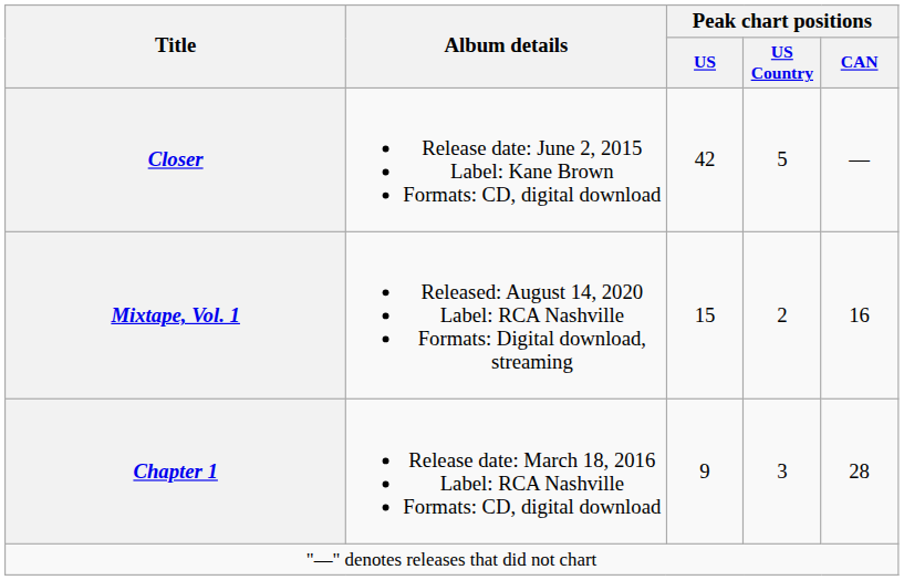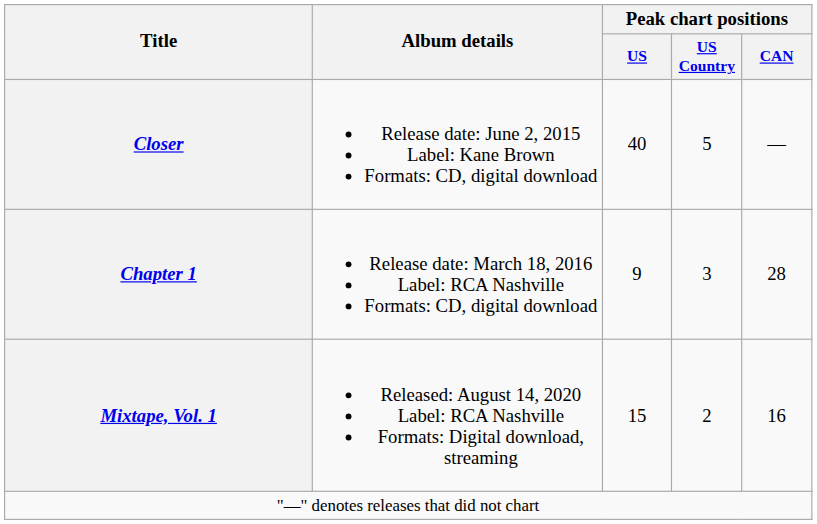 <table class="wikitable plainrowheaders" style="text-align:center;">
 <tr>
 <th rowspan="2" style="width:16em;">Title</th>
 <th rowspan="2" style="width:15em;">Album details</th>
 <th colspan="3">Peak chart positions</th>
 </tr>
 <tr style="font-size:smaller;">
 <th style="width:4em;"><a href='#'>US</a><br></th>
 <th style="width:4em;"><a href='#'>US Country</a><br></th>
 <th style="width:4em;"><a href='#'>CAN</a><br></th>
 </tr>
 <tr>
 <th scope="row"><em><a href='#'>Closer</a></em></th>
 <td><br><ul><li>Release date: June 2, 2015</li><li>Label: Kane Brown</li><li>Formats: CD, digital download</li></ul></td>
-<td>42</td>
+<td>40</td>
 <td>5</td>
 <td>—</td>
+</tr>
+<tr>
+<th scope="row"><em><a href='#'>Chapter 1</a></em></th>
+<td><br><ul><li>Release date: March 18, 2016</li><li>Label: RCA Nashville</li><li>Formats: CD, digital download</li></ul></td>
+<td>9</td>
+<td>3</td>
+<td>28</td>
 </tr>
 <tr>
 <th scope="row"><em><a href='#'>Mixtape, Vol. 1</a></em></th>
 <td><br><ul><li>Released: August 14, 2020</li><li>Label: RCA Nashville</li><li>Formats: Digital download, streaming</li></ul></td>
 <td>15</td>
 <td>2</td>
 <td>16</td>
 </tr>
 <tr>
-<th scope="row"><em><a href='#'>Chapter 1</a></em></th>
-<td><br><ul><li>Release date: March 18, 2016</li><li>Label: RCA Nashville</li><li>Formats: CD, digital download</li></ul></td>
-<td>9</td>
-<td>3</td>
-<td>28</td>
-</tr>
-<tr>
 <td colspan="5" style="font-size:90%;">"—" denotes releases that did not chart</td>
 </tr>
 </table>
